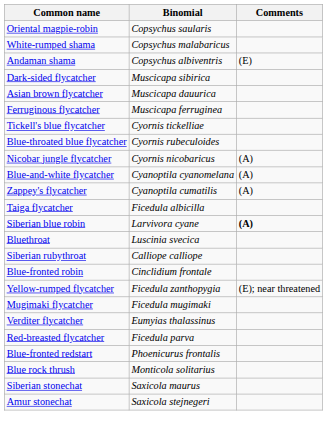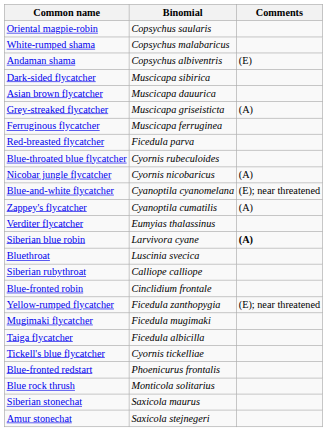 <table class="wikitable">
 <tr>
 <th>Common name</th>
 <th>Binomial</th>
 <th>Comments</th>
 </tr>
 <tr>
 <td><a href='#'>Oriental magpie-robin</a></td>
 <td><em>Copsychus saularis</em></td>
 <td></td>
 </tr>
 <tr>
 <td><a href='#'>White-rumped shama</a></td>
 <td><em>Copsychus malabaricus</em></td>
 <td></td>
 </tr>
 <tr>
 <td><a href='#'>Andaman shama</a></td>
 <td><em>Copsychus albiventris</em></td>
 <td>(E)</td>
 </tr>
 <tr>
 <td><a href='#'>Dark-sided flycatcher</a></td>
 <td><em>Muscicapa sibirica</em></td>
 <td></td>
 </tr>
 <tr>
 <td><a href='#'>Asian brown flycatcher</a></td>
 <td><em>Muscicapa dauurica</em></td>
 <td></td>
 </tr>
 <tr>
+<td><a href='#'>Grey-streaked flycatcher</a></td>
+<td><em>Muscicapa griseisticta</em></td>
+<td>(A)</td>
+</tr>
+<tr>
 <td><a href='#'>Ferruginous flycatcher</a></td>
 <td><em>Muscicapa ferruginea</em></td>
 <td></td>
 </tr>
 <tr>
-<td><a href='#'>Tickell's blue flycatcher</a></td>
-<td><em>Cyornis tickelliae</em></td>
+<td><a href='#'>Red-breasted flycatcher</a></td>
+<td><em>Ficedula parva</em></td>
 <td></td>
 </tr>
 <tr>
 <td><a href='#'>Blue-throated blue flycatcher</a></td>
 <td><em>Cyornis rubeculoides</em></td>
 <td></td>
 </tr>
 <tr>
 <td><a href='#'>Nicobar jungle flycatcher</a></td>
 <td><em>Cyornis nicobaricus</em></td>
 <td>(A)</td>
 </tr>
 <tr>
 <td><a href='#'>Blue-and-white flycatcher</a></td>
 <td><em>Cyanoptila cyanomelana</em></td>
-<td>(A)</td>
+<td>(E); near threatened</td>
 </tr>
 <tr>
 <td><a href='#'>Zappey's flycatcher</a></td>
 <td><em>Cyanoptila cumatilis</em></td>
 <td>(A)</td>
 </tr>
 <tr>
-<td><a href='#'>Taiga flycatcher</a></td>
-<td><em>Ficedula albicilla</em></td>
+<td><a href='#'>Verditer flycatcher</a></td>
+<td><em>Eumyias thalassinus</em></td>
 <td></td>
 </tr>
 <tr>
 <td><a href='#'>Siberian blue robin</a></td>
 <td><em>Larvivora cyane</em></td>
 <td><strong>(A)</strong></td>
 </tr>
 <tr>
 <td><a href='#'>Bluethroat</a></td>
 <td><em>Luscinia svecica</em></td>
 <td></td>
 </tr>
 <tr>
 <td><a href='#'>Siberian rubythroat</a></td>
 <td><em>Calliope calliope</em></td>
 <td></td>
 </tr>
 <tr>
 <td><a href='#'>Blue-fronted robin</a></td>
 <td><em>Cinclidium frontale</em></td>
 <td></td>
 </tr>
 <tr>
 <td><a href='#'>Yellow-rumped flycatcher</a></td>
 <td><em>Ficedula zanthopygia</em></td>
 <td>(E); near threatened</td>
 </tr>
 <tr>
 <td><a href='#'>Mugimaki flycatcher</a></td>
 <td><em>Ficedula mugimaki</em></td>
 <td></td>
 </tr>
 <tr>
-<td><a href='#'>Verditer flycatcher</a></td>
-<td><em>Eumyias thalassinus</em></td>
+<td><a href='#'>Taiga flycatcher</a></td>
+<td><em>Ficedula albicilla</em></td>
 <td></td>
 </tr>
 <tr>
-<td><a href='#'>Red-breasted flycatcher</a></td>
-<td><em>Ficedula parva</em></td>
+<td><a href='#'>Tickell's blue flycatcher</a></td>
+<td><em>Cyornis tickelliae</em></td>
 <td></td>
 </tr>
 <tr>
 <td><a href='#'>Blue-fronted redstart</a></td>
 <td><em>Phoenicurus frontalis</em></td>
 <td></td>
 </tr>
 <tr>
 <td><a href='#'>Blue rock thrush</a></td>
 <td><em>Monticola solitarius</em></td>
 <td></td>
 </tr>
 <tr>
 <td><a href='#'>Siberian stonechat</a></td>
 <td><em>Saxicola maurus</em></td>
 <td></td>
 </tr>
 <tr>
 <td><a href='#'>Amur stonechat</a></td>
 <td><em>Saxicola stejnegeri</em></td>
 <td></td>
 </tr>
 </table>
